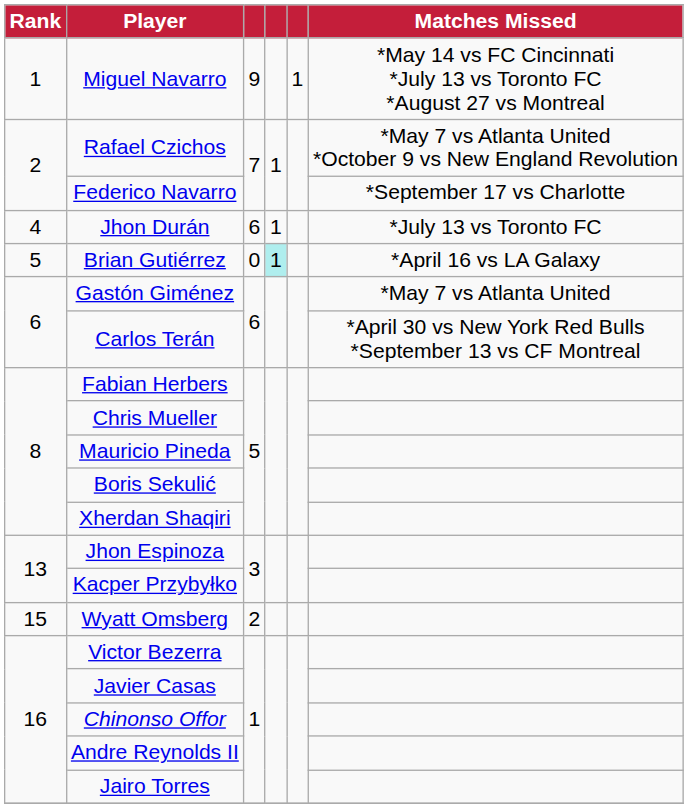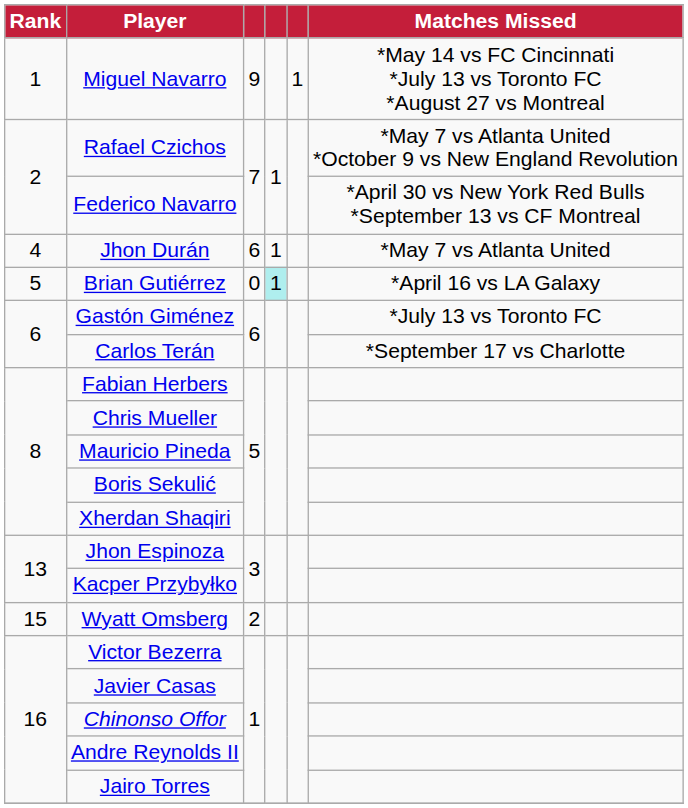 <table class="wikitable" style="text-align:center">
 <tr>
 <th style="background:#C41E3A; color:white; text-align:center;">Rank</th>
 <th style="background:#C41E3A; color:white; text-align:center;">Player</th>
 <th style="background:#C41E3A; color:white; text-align:center;"></th>
 <th style="background:#C41E3A; color:white; text-align:center;"></th>
 <th style="background:#C41E3A; color:white; text-align:center;"></th>
 <th style="background:#C41E3A; color:white; text-align:center;">Matches Missed</th>
 </tr>
 <tr>
 <td>1</td>
 <td> <a href='#'>Miguel Navarro</a></td>
 <td>9</td>
 <td></td>
 <td>1</td>
 <td>*May 14 vs FC Cincinnati<br>*July 13 vs Toronto FC<br>*August 27 vs Montreal</td>
 </tr>
 <tr>
 <td rowspan="2">2</td>
 <td> <a href='#'>Rafael Czichos</a></td>
 <td rowspan="2">7</td>
 <td rowspan="2">1</td>
 <td rowspan="2"></td>
 <td>*May 7 vs Atlanta United<br>*October 9 vs New England Revolution</td>
 </tr>
 <tr>
 <td> <a href='#'>Federico Navarro</a></td>
-<td>*September 17 vs Charlotte</td>
+<td>*April 30 vs New York Red Bulls<br>*September 13 vs CF Montreal</td>
 </tr>
 <tr>
 <td>4</td>
 <td> <a href='#'>Jhon Durán</a></td>
 <td>6</td>
 <td>1</td>
 <td></td>
-<td>*July 13 vs Toronto FC</td>
+<td>*May 7 vs Atlanta United</td>
 </tr>
 <tr>
 <td>5</td>
 <td> <a href='#'>Brian Gutiérrez</a></td>
 <td>0</td>
 <td style="background: paleturquoise;">1</td>
 <td></td>
 <td>*April 16 vs LA Galaxy</td>
 </tr>
 <tr>
 <td rowspan="2">6</td>
 <td> <a href='#'>Gastón Giménez</a></td>
 <td rowspan="2">6</td>
 <td rowspan="2"></td>
 <td rowspan="2"></td>
-<td>*May 7 vs Atlanta United</td>
+<td>*July 13 vs Toronto FC</td>
 </tr>
 <tr>
 <td> <a href='#'>Carlos Terán</a></td>
-<td>*April 30 vs New York Red Bulls<br>*September 13 vs CF Montreal</td>
+<td>*September 17 vs Charlotte</td>
 </tr>
 <tr>
 <td rowspan="5">8</td>
 <td> <a href='#'>Fabian Herbers</a></td>
 <td rowspan="5">5</td>
 <td rowspan="5"></td>
 <td rowspan="5"></td>
 <td></td>
 </tr>
 <tr>
 <td> <a href='#'>Chris Mueller</a></td>
 <td></td>
 </tr>
 <tr>
 <td> <a href='#'>Mauricio Pineda</a></td>
 <td></td>
 </tr>
 <tr>
 <td> <a href='#'>Boris Sekulić</a></td>
 <td></td>
 </tr>
 <tr>
 <td> <a href='#'>Xherdan Shaqiri</a></td>
 <td></td>
 </tr>
 <tr>
 <td rowspan="2">13</td>
 <td> <a href='#'>Jhon Espinoza</a></td>
 <td rowspan="2">3</td>
 <td rowspan="2"></td>
 <td rowspan="2"></td>
 <td></td>
 </tr>
 <tr>
 <td> <a href='#'>Kacper Przybyłko</a></td>
 <td></td>
 </tr>
 <tr>
 <td>15</td>
 <td> <a href='#'>Wyatt Omsberg</a></td>
 <td>2</td>
 <td></td>
 <td></td>
 <td></td>
 </tr>
 <tr>
 <td rowspan="5">16</td>
 <td> <a href='#'>Victor Bezerra</a></td>
 <td rowspan="5">1</td>
 <td rowspan="5"></td>
 <td rowspan="5"></td>
 <td></td>
 </tr>
 <tr>
 <td> <a href='#'>Javier Casas</a></td>
 <td></td>
 </tr>
 <tr>
 <td><em> <a href='#'>Chinonso Offor</a></em></td>
 <td></td>
 </tr>
 <tr>
 <td> <a href='#'>Andre Reynolds II</a></td>
 <td></td>
 </tr>
 <tr>
 <td> <a href='#'>Jairo Torres</a></td>
 <td></td>
 </tr>
 <tr>
 </tr>
 </table>
